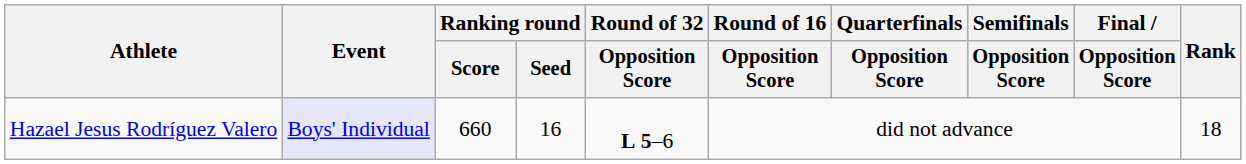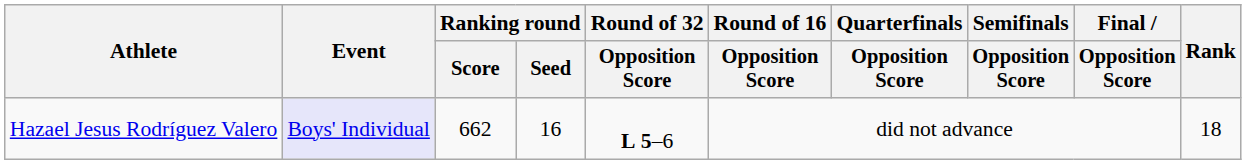 <table class="wikitable" style="font-size:90%;">
 <tr>
 <th rowspan="2">Athlete</th>
 <th rowspan="2">Event</th>
 <th colspan="2">Ranking round</th>
 <th>Round of 32</th>
 <th>Round of 16</th>
 <th>Quarterfinals</th>
 <th>Semifinals</th>
 <th>Final / </th>
 <th rowspan=2>Rank</th>
 </tr>
 <tr style="font-size:95%">
 <th>Score</th>
 <th>Seed</th>
 <th>Opposition<br>Score</th>
 <th>Opposition<br>Score</th>
 <th>Opposition<br>Score</th>
 <th>Opposition<br>Score</th>
 <th>Opposition<br>Score</th>
 </tr>
 <tr align=center>
 <td align=left><a href='#'>Hazael Jesus Rodríguez Valero</a></td>
 <td style="background: lavender;"><a href='#'>Boys' Individual</a></td>
-<td>660</td>
+<td>662</td>
 <td>16</td>
 <td><br><strong>L</strong> <strong>5</strong>–6</td>
 <td colspan=4>did not advance</td>
 <td>18</td>
 </tr>
 </table>
